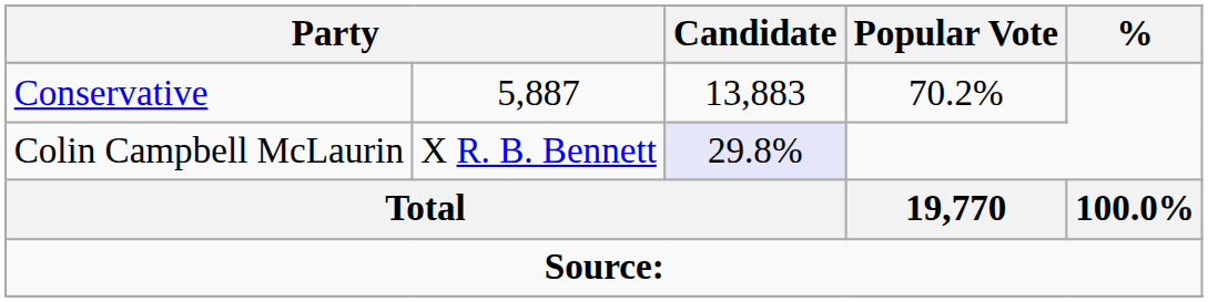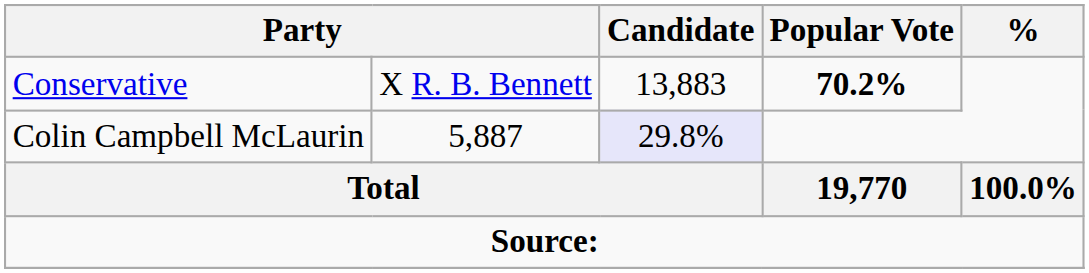 <table class="wikitable">
 <tr>
 <th colspan="2">Party</th>
 <th>Candidate</th>
 <th>Popular Vote</th>
 <th>%</th>
 </tr>
 <tr>
 <td><a href='#'>Conservative</a></td>
-<td align=center>5,887</td>
+<td> X <a href='#'>R. B. Bennett</a></td>
 <td align=center>13,883</td>
-<td align=center>70.2%</td>
+<td align=center><strong>70.2%</strong></td>
 </tr>
 <tr>
 <td>Colin Campbell McLaurin</td>
-<td> X <a href='#'>R. B. Bennett</a></td>
+<td align=center>5,887</td>
 <td align=center style="background: lavender;">29.8%</td>
 </tr>
 <tr>
 <th colspan=3>Total</th>
 <th>19,770</th>
 <th>100.0%</th>
 </tr>
 <tr>
 <td align="center" colspan=5><strong>Source:</strong> </td>
 </tr>
 <tr>
 </tr>
 </table>
